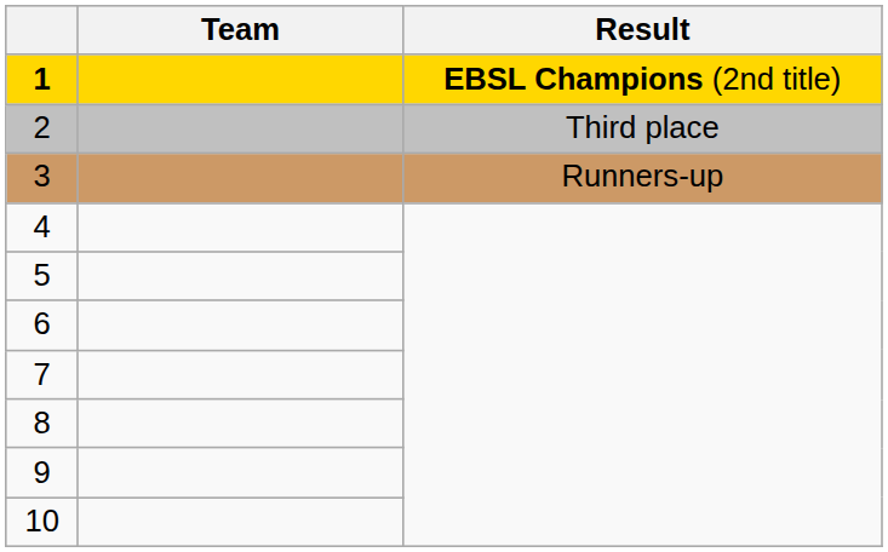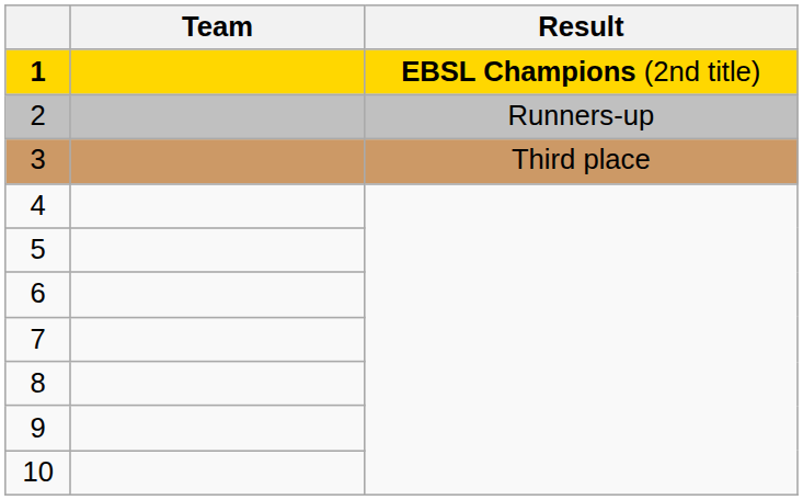 <table class="wikitable" style="text-align: center; font-size: 100%;">
 <tr>
 <th width="30"></th>
 <th width="160">Team</th>
 <th width="240">Result</th>
 </tr>
 <tr style="background-color: gold;">
 <td><strong>1</strong></td>
 <td align=left><strong></strong> <div></div></td>
 <td><strong>EBSL Champions</strong> (2nd title)</td>
 </tr>
 <tr style="background-color: silver;">
 <td>2</td>
 <td align=left> <div></div></td>
-<td>Third place</td>
+<td>Runners-up</td>
 </tr>
 <tr style="background-color: #C96;">
 <td>3</td>
 <td align=left> <div></div></td>
-<td>Runners-up</td>
+<td>Third place</td>
 </tr>
 <tr>
 <td>4</td>
 <td align=left> <div></div></td>
 <td rowspan=7></td>
 </tr>
 <tr>
 <td>5</td>
 <td align=left> <div></div></td>
 </tr>
 <tr>
 <td>6</td>
 <td align=left> <div></div></td>
 </tr>
 <tr>
 <td>7</td>
 <td align=left> <div></div></td>
 </tr>
 <tr>
 <td>8</td>
 <td align=left></td>
 </tr>
 <tr>
 <td>9</td>
 <td align=left></td>
 </tr>
 <tr>
 <td>10</td>
 <td align=left></td>
 </tr>
 </table>
